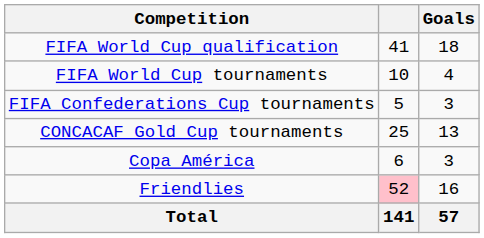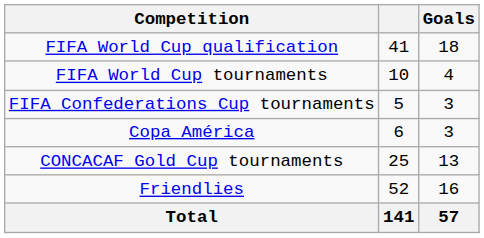 <table class="wikitable sortable" style="text-align:center">
 <tr>
 <th>Competition</th>
 <th></th>
 <th>Goals</th>
 </tr>
 <tr>
 <td><a href='#'>FIFA World Cup qualification</a></td>
 <td>41</td>
 <td>18</td>
 </tr>
 <tr>
 <td><a href='#'>FIFA World Cup</a> tournaments</td>
 <td>10</td>
 <td>4</td>
 </tr>
 <tr>
 <td><a href='#'>FIFA Confederations Cup</a> tournaments</td>
 <td>5</td>
 <td>3</td>
 </tr>
 <tr>
+<td><a href='#'>Copa América</a></td>
+<td>6</td>
+<td>3</td>
+</tr>
+<tr>
 <td><a href='#'>CONCACAF Gold Cup</a> tournaments</td>
 <td>25</td>
 <td>13</td>
 </tr>
 <tr>
-<td><a href='#'>Copa América</a></td>
-<td>6</td>
-<td>3</td>
-</tr>
-<tr>
 <td><a href='#'>Friendlies</a></td>
-<td style="background: pink;">52</td>
+<td>52</td>
 <td>16</td>
 </tr>
 <tr>
 <th>Total</th>
 <th>141</th>
 <th>57</th>
 </tr>
 </table>
